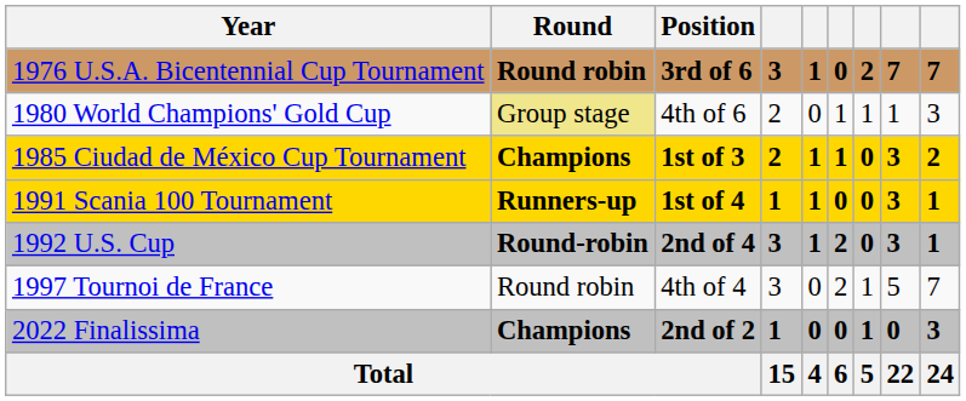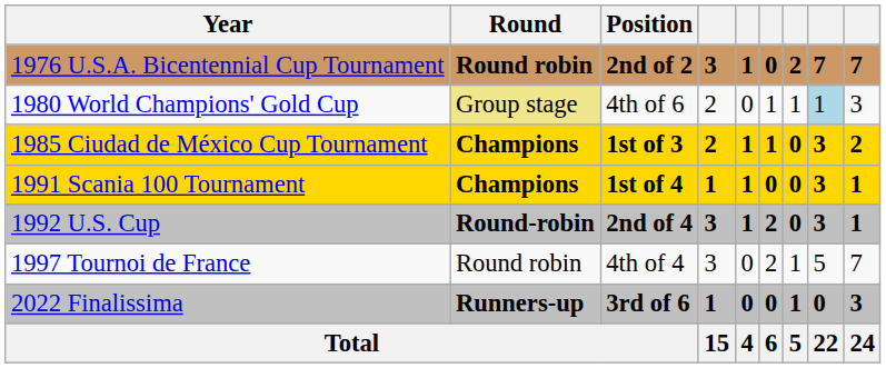 <table class="wikitable">
 <tr>
 <th>Year</th>
 <th>Round</th>
 <th>Position</th>
 <th></th>
 <th></th>
 <th></th>
 <th></th>
 <th></th>
 <th></th>
 </tr>
 <tr style="background:#c96;">
 <td> <a href='#'>1976 U.S.A. Bicentennial Cup Tournament</a></td>
 <td><strong>Round robin</strong></td>
-<td><strong>3rd of 6</strong></td>
+<td><strong>2nd of 2</strong></td>
 <td><strong>3</strong></td>
 <td><strong>1</strong></td>
 <td><strong>0</strong></td>
 <td><strong>2</strong></td>
 <td><strong>7</strong></td>
 <td><strong>7</strong></td>
 </tr>
 <tr>
 <td> <a href='#'>1980 World Champions' Gold Cup</a></td>
 <td style="background: khaki;">Group stage</td>
 <td>4th of 6</td>
 <td>2</td>
 <td>0</td>
 <td>1</td>
 <td>1</td>
-<td>1</td>
+<td style="background: lightblue;">1</td>
 <td>3</td>
 </tr>
 <tr style="background:gold;">
 <td> <a href='#'>1985 Ciudad de México Cup Tournament</a></td>
 <td><strong>Champions</strong></td>
 <td><strong>1st of 3</strong></td>
 <td><strong>2</strong></td>
 <td><strong>1</strong></td>
 <td><strong>1</strong></td>
 <td><strong>0</strong></td>
 <td><strong>3</strong></td>
 <td><strong>2</strong></td>
 </tr>
 <tr style="background:gold;">
 <td> <a href='#'>1991 Scania 100 Tournament</a></td>
-<td><strong>Runners-up</strong></td>
+<td><strong>Champions</strong></td>
 <td><strong>1st of 4</strong></td>
 <td><strong>1</strong></td>
 <td><strong>1</strong></td>
 <td><strong>0</strong></td>
 <td><strong>0</strong></td>
 <td><strong>3</strong></td>
 <td><strong>1</strong></td>
 </tr>
 <tr style="background:silver;">
 <td> <a href='#'>1992 U.S. Cup</a></td>
 <td><strong>Round-robin</strong></td>
 <td><strong>2nd of 4</strong></td>
 <td><strong>3</strong></td>
 <td><strong>1</strong></td>
 <td><strong>2</strong></td>
 <td><strong>0</strong></td>
 <td><strong>3</strong></td>
 <td><strong>1</strong></td>
 </tr>
 <tr>
 <td> <a href='#'>1997 Tournoi de France</a></td>
 <td>Round robin</td>
 <td>4th of 4</td>
 <td>3</td>
 <td>0</td>
 <td>2</td>
 <td>1</td>
 <td>5</td>
 <td>7</td>
 </tr>
 <tr style="background:silver;">
 <td> <a href='#'>2022 Finalissima</a></td>
-<td><strong>Champions</strong></td>
-<td><strong>2nd of 2</strong></td>
+<td><strong>Runners-up</strong></td>
+<td><strong>3rd of 6</strong></td>
 <td><strong>1</strong></td>
 <td><strong>0</strong></td>
 <td><strong>0</strong></td>
 <td><strong>1</strong></td>
 <td><strong>0</strong></td>
 <td><strong>3</strong></td>
 </tr>
 <tr>
 <th colspan="3">Total</th>
 <th>15</th>
 <th>4</th>
 <th>6</th>
 <th>5</th>
 <th>22</th>
 <th>24</th>
 </tr>
 </table>
